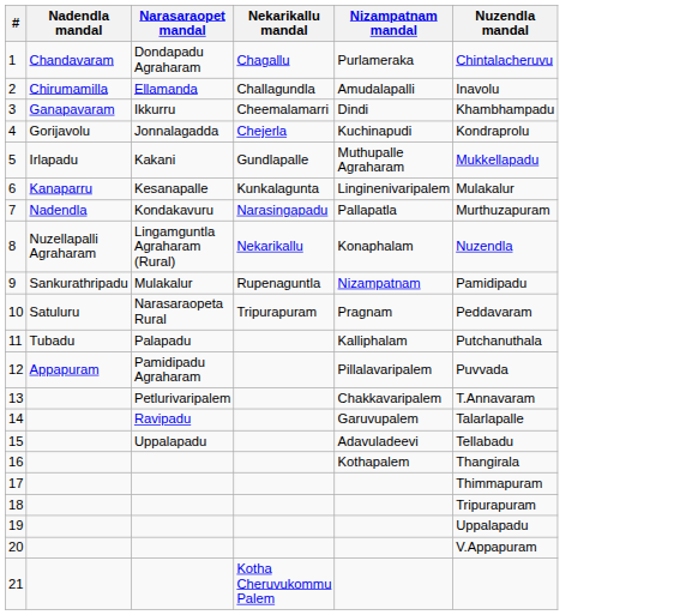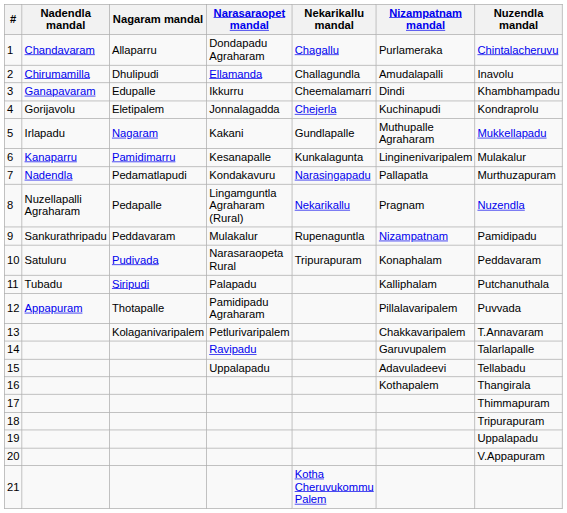 <table class="wikitable" width="600pt">
 <tr>
 <th>#</th>
 <th>Nadendla mandal</th>
+<th>Nagaram mandal</th>
 <th><a href='#'>Narasaraopet mandal</a></th>
 <th>Nekarikallu mandal</th>
 <th><a href='#'>Nizampatnam mandal</a></th>
 <th>Nuzendla mandal</th>
 </tr>
 <tr>
 <td>1</td>
 <td><a href='#'>Chandavaram</a></td>
+<td>Allaparru</td>
 <td>Dondapadu Agraharam</td>
 <td><a href='#'>Chagallu</a></td>
 <td>Purlameraka</td>
 <td><a href='#'>Chintalacheruvu</a></td>
 </tr>
 <tr>
 <td>2</td>
 <td><a href='#'>Chirumamilla</a></td>
+<td>Dhulipudi</td>
 <td><a href='#'>Ellamanda</a></td>
 <td>Challagundla</td>
 <td>Amudalapalli</td>
 <td>Inavolu</td>
 </tr>
 <tr>
 <td>3</td>
 <td><a href='#'>Ganapavaram</a></td>
+<td>Edupalle</td>
 <td>Ikkurru</td>
 <td>Cheemalamarri</td>
 <td>Dindi</td>
 <td>Khambhampadu</td>
 </tr>
 <tr>
 <td>4</td>
 <td>Gorijavolu</td>
+<td>Eletipalem</td>
 <td>Jonnalagadda</td>
 <td><a href='#'>Chejerla</a></td>
 <td>Kuchinapudi</td>
 <td>Kondraprolu</td>
 </tr>
 <tr>
 <td>5</td>
 <td>Irlapadu</td>
+<td><a href='#'>Nagaram</a></td>
 <td>Kakani</td>
 <td>Gundlapalle</td>
 <td>Muthupalle Agraharam</td>
 <td><a href='#'>Mukkellapadu</a></td>
 </tr>
 <tr>
 <td>6</td>
 <td><a href='#'>Kanaparru</a></td>
+<td><a href='#'>Pamidimarru</a></td>
 <td>Kesanapalle</td>
 <td>Kunkalagunta</td>
 <td>Linginenivaripalem</td>
 <td>Mulakalur</td>
 </tr>
 <tr>
 <td>7</td>
 <td><a href='#'>Nadendla</a></td>
+<td>Pedamatlapudi</td>
 <td>Kondakavuru</td>
 <td><a href='#'>Narasingapadu</a></td>
 <td>Pallapatla</td>
 <td>Murthuzapuram</td>
 </tr>
 <tr>
 <td>8</td>
 <td>Nuzellapalli Agraharam</td>
+<td>Pedapalle</td>
 <td>Lingamguntla Agraharam (Rural)</td>
 <td><a href='#'>Nekarikallu</a></td>
-<td>Konaphalam</td>
+<td>Pragnam</td>
 <td><a href='#'>Nuzendla</a></td>
 </tr>
 <tr>
 <td>9</td>
 <td>Sankurathripadu</td>
+<td>Peddavaram</td>
 <td>Mulakalur</td>
 <td>Rupenaguntla</td>
 <td><a href='#'>Nizampatnam</a></td>
 <td>Pamidipadu</td>
 </tr>
 <tr>
 <td>10</td>
 <td>Satuluru</td>
+<td><a href='#'>Pudivada</a></td>
 <td>Narasaraopeta Rural</td>
 <td>Tripurapuram</td>
-<td>Pragnam</td>
+<td>Konaphalam</td>
 <td>Peddavaram</td>
 </tr>
 <tr>
 <td>11</td>
 <td>Tubadu</td>
+<td><a href='#'>Siripudi</a></td>
 <td>Palapadu</td>
 <td></td>
 <td>Kalliphalam</td>
 <td>Putchanuthala</td>
 </tr>
 <tr>
 <td>12</td>
 <td><a href='#'>Appapuram</a></td>
+<td>Thotapalle</td>
 <td>Pamidipadu Agraharam</td>
 <td></td>
 <td>Pillalavaripalem</td>
 <td>Puvvada</td>
 </tr>
 <tr>
 <td>13</td>
 <td></td>
+<td><span>Kolaganivaripalem</span></td>
 <td>Petlurivaripalem</td>
 <td></td>
 <td>Chakkavaripalem</td>
 <td>T.Annavaram</td>
 </tr>
 <tr>
 <td>14</td>
+<td></td>
 <td></td>
 <td><a href='#'>Ravipadu</a></td>
 <td></td>
 <td>Garuvupalem</td>
 <td>Talarlapalle</td>
 </tr>
 <tr>
 <td>15</td>
 <td></td>
+<td></td>
 <td>Uppalapadu</td>
 <td></td>
 <td>Adavuladeevi</td>
 <td>Tellabadu</td>
 </tr>
 <tr>
 <td>16</td>
+<td></td>
 <td></td>
 <td></td>
 <td></td>
 <td>Kothapalem</td>
 <td>Thangirala</td>
 </tr>
 <tr>
 <td>17</td>
 <td></td>
 <td></td>
 <td></td>
 <td></td>
+<td></td>
 <td>Thimmapuram</td>
 </tr>
 <tr>
 <td>18</td>
+<td></td>
 <td></td>
 <td></td>
 <td></td>
 <td></td>
 <td>Tripurapuram</td>
 </tr>
 <tr>
 <td>19</td>
 <td></td>
 <td></td>
 <td></td>
 <td></td>
+<td></td>
 <td>Uppalapadu</td>
 </tr>
 <tr>
 <td>20</td>
+<td></td>
 <td></td>
 <td></td>
 <td></td>
 <td></td>
 <td>V.Appapuram</td>
 </tr>
 <tr>
 <td>21</td>
 <td></td>
 <td></td>
+<td></td>
 <td><a href='#'>Kotha Cheruvukommu Palem</a></td>
 <td></td>
 <td></td>
 </tr>
 </table>
